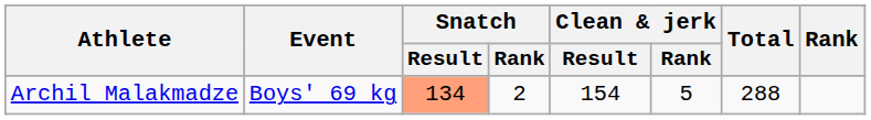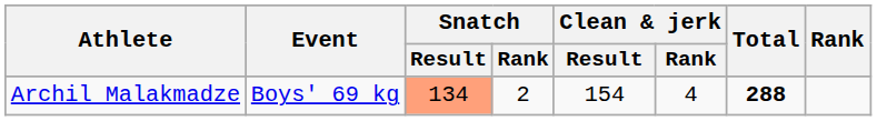 <table class=wikitable style="text-align:center; font-size:90%">
 <tr>
 <th rowspan="2">Athlete</th>
 <th rowspan="2">Event</th>
 <th colspan="2">Snatch</th>
 <th colspan="2">Clean & jerk</th>
 <th rowspan="2">Total</th>
 <th rowspan="2">Rank</th>
 </tr>
 <tr style="font-size:95%">
 <th>Result</th>
 <th>Rank</th>
 <th>Result</th>
 <th>Rank</th>
 </tr>
 <tr>
 <td><a href='#'>Archil Malakmadze</a></td>
 <td><a href='#'>Boys' 69 kg</a></td>
 <td style="background: lightsalmon;">134</td>
 <td>2</td>
 <td>154</td>
-<td>5</td>
-<td>288</td>
+<td>4</td>
+<td><strong>288</strong></td>
 <td></td>
 </tr>
 </table>
